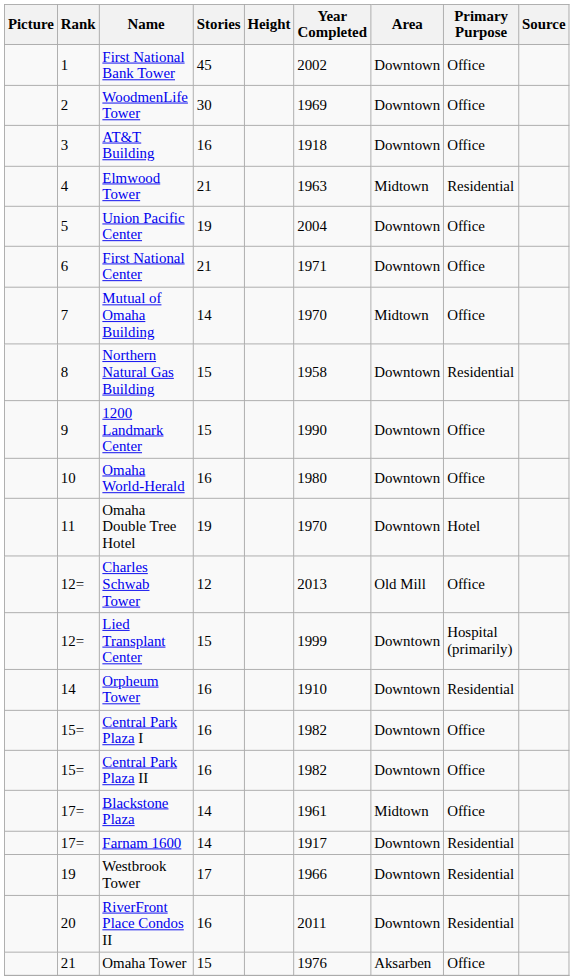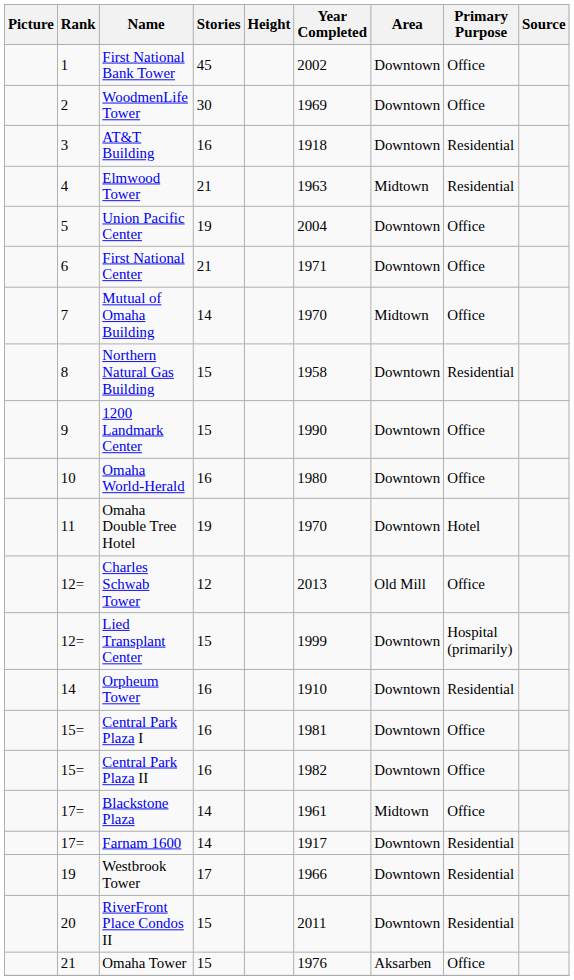 <table class="wikitable sortable" style>
 <tr>
 <th>Picture</th>
 <th>Rank</th>
 <th>Name</th>
 <th>Stories</th>
 <th>Height</th>
 <th>Year Completed</th>
 <th>Area</th>
 <th>Primary Purpose</th>
 <th>Source</th>
 </tr>
 <tr>
 <td></td>
 <td>1</td>
 <td><a href='#'>First National Bank Tower</a></td>
 <td>45</td>
 <td></td>
 <td>2002</td>
 <td>Downtown</td>
 <td>Office</td>
 <td></td>
 </tr>
 <tr>
 <td></td>
 <td>2</td>
 <td><a href='#'>WoodmenLife Tower</a></td>
 <td>30</td>
 <td></td>
 <td>1969</td>
 <td>Downtown</td>
 <td>Office</td>
 <td></td>
 </tr>
 <tr>
 <td></td>
 <td>3</td>
 <td><a href='#'>AT&T Building</a></td>
 <td>16</td>
 <td></td>
 <td>1918</td>
 <td>Downtown</td>
-<td>Office</td>
+<td>Residential</td>
 <td></td>
 </tr>
 <tr>
 <td></td>
 <td>4</td>
 <td><a href='#'>Elmwood Tower</a></td>
 <td>21</td>
 <td></td>
 <td>1963</td>
 <td>Midtown</td>
 <td>Residential</td>
 <td></td>
 </tr>
 <tr>
 <td></td>
 <td>5</td>
 <td><a href='#'>Union Pacific Center</a></td>
 <td>19</td>
 <td></td>
 <td>2004</td>
 <td>Downtown</td>
 <td>Office</td>
 <td></td>
 </tr>
 <tr>
 <td></td>
 <td>6</td>
 <td><a href='#'>First National Center</a></td>
 <td>21</td>
 <td></td>
 <td>1971</td>
 <td>Downtown</td>
 <td>Office</td>
 <td></td>
 </tr>
 <tr>
 <td></td>
 <td>7</td>
 <td><a href='#'>Mutual of Omaha Building</a></td>
 <td>14</td>
 <td></td>
 <td>1970</td>
 <td>Midtown</td>
 <td>Office</td>
 <td></td>
 </tr>
 <tr>
 <td></td>
 <td>8</td>
 <td><a href='#'>Northern Natural Gas Building</a></td>
 <td>15</td>
 <td></td>
 <td>1958</td>
 <td>Downtown</td>
 <td>Residential</td>
 <td></td>
 </tr>
 <tr>
 <td></td>
 <td>9</td>
 <td><a href='#'>1200 Landmark Center</a></td>
 <td>15</td>
 <td></td>
 <td>1990</td>
 <td>Downtown</td>
 <td>Office</td>
 <td></td>
 </tr>
 <tr>
 <td></td>
 <td>10</td>
 <td><a href='#'>Omaha World-Herald</a></td>
 <td>16</td>
 <td></td>
 <td>1980</td>
 <td>Downtown</td>
 <td>Office</td>
 <td></td>
 </tr>
 <tr>
 <td></td>
 <td>11</td>
 <td>Omaha Double Tree Hotel</td>
 <td>19</td>
 <td></td>
 <td>1970</td>
 <td>Downtown</td>
 <td>Hotel</td>
 <td></td>
 </tr>
 <tr>
 <td></td>
 <td>12=</td>
 <td><a href='#'>Charles Schwab Tower</a></td>
 <td>12</td>
 <td></td>
 <td>2013</td>
 <td>Old Mill</td>
 <td>Office</td>
 <td></td>
 </tr>
 <tr>
 <td></td>
 <td>12=</td>
 <td><a href='#'>Lied Transplant Center</a></td>
 <td>15</td>
 <td></td>
 <td>1999</td>
 <td>Downtown</td>
 <td>Hospital (primarily)</td>
 <td></td>
 </tr>
 <tr>
 <td></td>
 <td>14</td>
 <td><a href='#'>Orpheum Tower</a></td>
 <td>16</td>
 <td></td>
 <td>1910</td>
 <td>Downtown</td>
 <td>Residential</td>
 <td></td>
 </tr>
 <tr>
 <td></td>
 <td>15=</td>
 <td><a href='#'>Central Park Plaza</a> I</td>
 <td>16</td>
 <td></td>
-<td>1982</td>
+<td>1981</td>
 <td>Downtown</td>
 <td>Office</td>
 <td></td>
 </tr>
 <tr>
 <td></td>
 <td>15=</td>
 <td><a href='#'>Central Park Plaza</a> II</td>
 <td>16</td>
 <td></td>
 <td>1982</td>
 <td>Downtown</td>
 <td>Office</td>
 <td></td>
 </tr>
 <tr>
 <td></td>
 <td>17=</td>
 <td><a href='#'>Blackstone Plaza</a></td>
 <td>14</td>
 <td></td>
 <td>1961</td>
 <td>Midtown</td>
 <td>Office</td>
 <td></td>
 </tr>
 <tr>
 <td></td>
 <td>17=</td>
 <td><a href='#'>Farnam 1600</a></td>
 <td>14</td>
 <td></td>
 <td>1917</td>
 <td>Downtown</td>
 <td>Residential</td>
 <td></td>
 </tr>
 <tr>
 <td></td>
 <td>19</td>
 <td>Westbrook Tower</td>
 <td>17</td>
 <td></td>
 <td>1966</td>
 <td>Downtown</td>
 <td>Residential</td>
 <td></td>
 </tr>
 <tr>
 <td></td>
 <td>20</td>
 <td><a href='#'>RiverFront Place Condos</a> II</td>
-<td>16</td>
+<td>15</td>
 <td></td>
 <td>2011</td>
 <td>Downtown</td>
 <td>Residential</td>
 <td></td>
 </tr>
 <tr>
 <td></td>
 <td>21</td>
 <td>Omaha Tower</td>
 <td>15</td>
 <td></td>
 <td>1976</td>
 <td>Aksarben</td>
 <td>Office</td>
 <td></td>
 </tr>
 <tr>
 </tr>
 </table>
